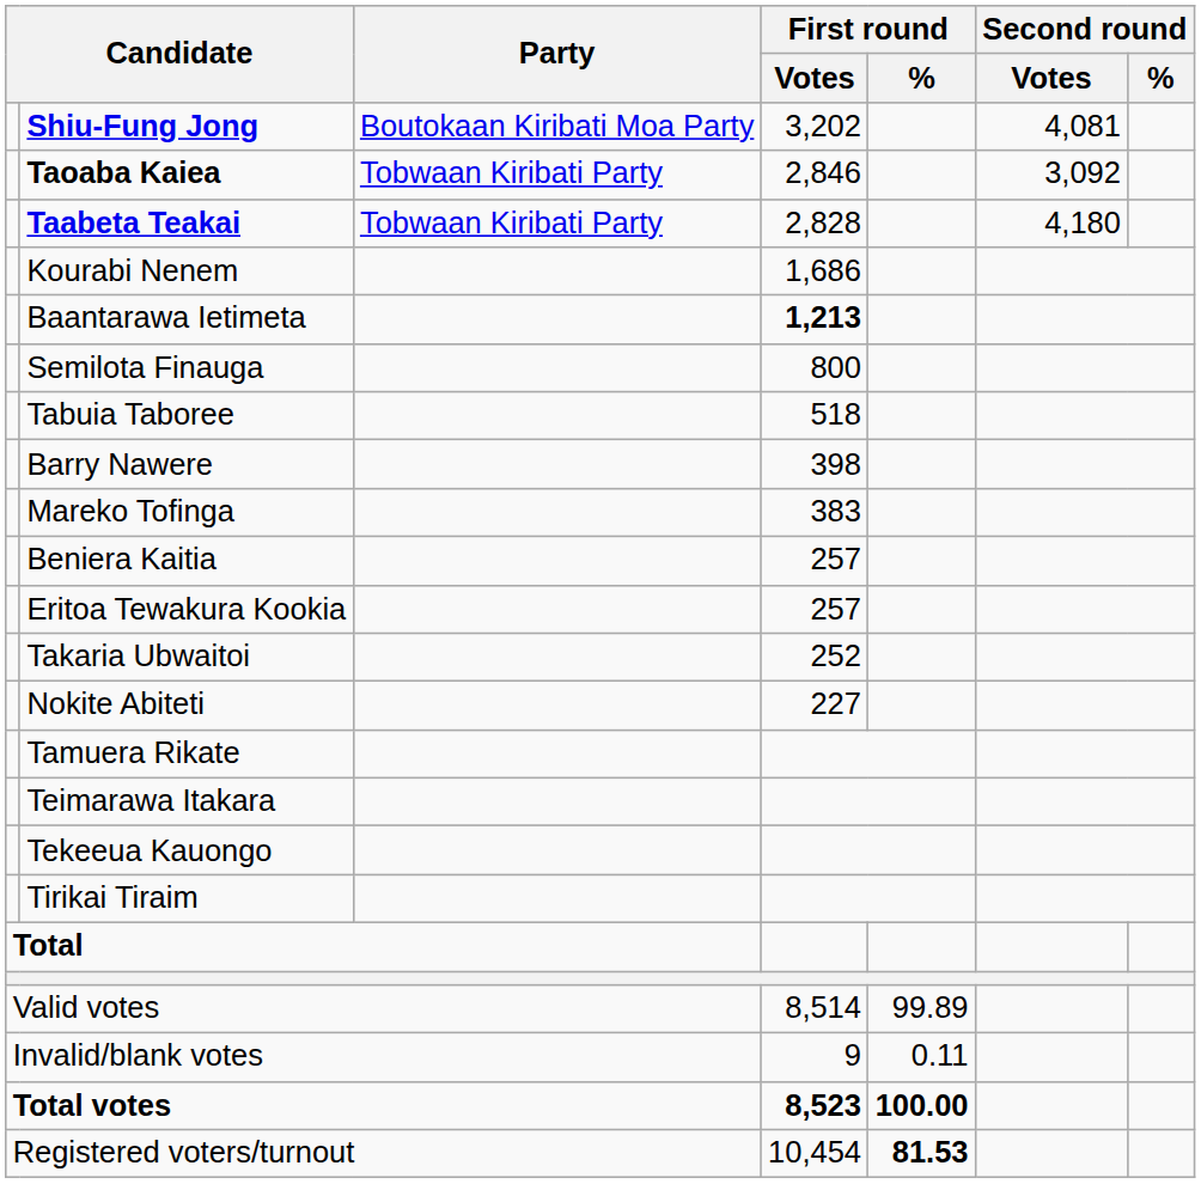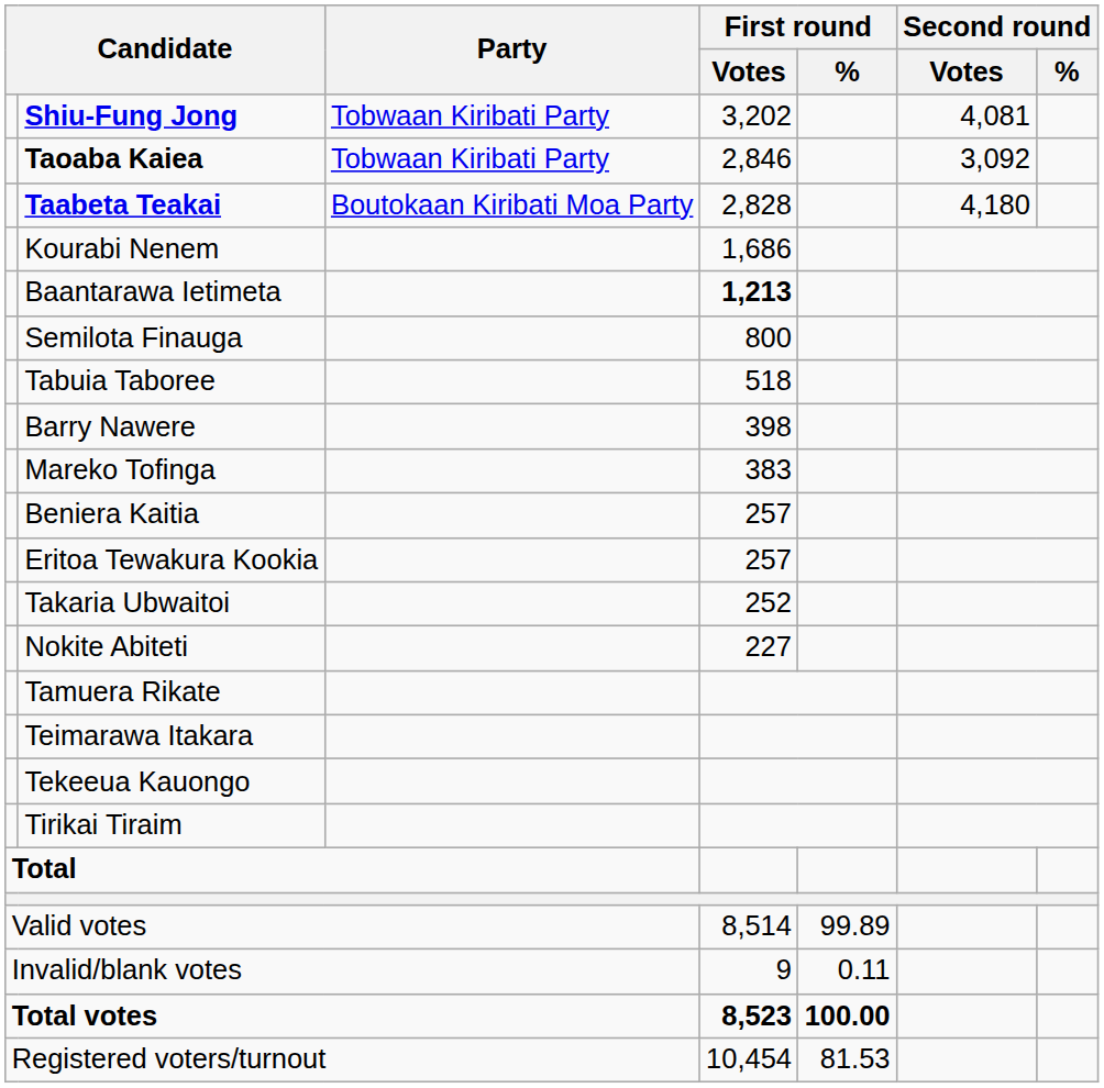 <table class=wikitable style=text-align:right>
 <tr>
 <th colspan=2 rowspan=2>Candidate</th>
 <th rowspan=2>Party</th>
 <th colspan=2>First round</th>
 <th colspan=2>Second round</th>
 </tr>
 <tr>
 <th>Votes</th>
 <th>%</th>
 <th>Votes</th>
 <th>%</th>
 </tr>
 <tr>
 <td bgcolor=></td>
 <td align=left><strong><a href='#'>Shiu-Fung Jong</a></strong></td>
-<td align=left><a href='#'>Boutokaan Kiribati Moa Party</a></td>
+<td align=left><a href='#'>Tobwaan Kiribati Party</a></td>
 <td>3,202</td>
 <td></td>
 <td>4,081</td>
 <td></td>
 </tr>
 <tr>
 <td bgcolor=></td>
 <td align=left><strong>Taoaba Kaiea</strong></td>
 <td align=left><a href='#'>Tobwaan Kiribati Party</a></td>
 <td>2,846</td>
 <td></td>
 <td>3,092</td>
 <td></td>
 </tr>
 <tr>
 <td bgcolor=></td>
 <td align=left><strong><a href='#'>Taabeta Teakai</a></strong></td>
-<td align=left><a href='#'>Tobwaan Kiribati Party</a></td>
+<td align=left><a href='#'>Boutokaan Kiribati Moa Party</a></td>
 <td>2,828</td>
 <td></td>
 <td>4,180</td>
 <td></td>
 </tr>
 <tr>
 <td></td>
 <td align=left>Kourabi Nenem</td>
 <td></td>
 <td>1,686</td>
 <td></td>
 <td align=center colspan=2></td>
 </tr>
 <tr>
 <td></td>
 <td align=left>Baantarawa Ietimeta</td>
 <td></td>
 <td><strong>1,213</strong></td>
 <td></td>
 <td align=center colspan=2></td>
 </tr>
 <tr>
 <td></td>
 <td align=left>Semilota Finauga</td>
 <td></td>
 <td>800</td>
 <td></td>
 <td colspan=2></td>
 </tr>
 <tr>
 <td></td>
 <td align=left>Tabuia Taboree</td>
 <td></td>
 <td>518</td>
 <td></td>
 <td colspan=2></td>
 </tr>
 <tr>
 <td></td>
 <td align=left>Barry Nawere</td>
 <td></td>
 <td>398</td>
 <td></td>
 <td colspan=2></td>
 </tr>
 <tr>
 <td></td>
 <td align=left>Mareko Tofinga</td>
 <td></td>
 <td>383</td>
 <td></td>
 <td colspan=2></td>
 </tr>
 <tr>
 <td></td>
 <td align=left>Beniera Kaitia</td>
 <td></td>
 <td>257</td>
 <td></td>
 <td colspan=2></td>
 </tr>
 <tr>
 <td></td>
 <td align=left>Eritoa Tewakura Kookia</td>
 <td></td>
 <td>257</td>
 <td></td>
 <td colspan=2></td>
 </tr>
 <tr>
 <td></td>
 <td align=left>Takaria Ubwaitoi</td>
 <td></td>
 <td>252</td>
 <td></td>
 <td colspan=2></td>
 </tr>
 <tr>
 <td></td>
 <td align=left>Nokite Abiteti</td>
 <td></td>
 <td>227</td>
 <td></td>
 <td colspan=2></td>
 </tr>
 <tr>
 <td></td>
 <td align=left>Tamuera Rikate</td>
 <td></td>
 <td align=center colspan=2></td>
 <td colspan=2></td>
 </tr>
 <tr>
 <td></td>
 <td align=left>Teimarawa Itakara</td>
 <td></td>
 <td align=center colspan=2></td>
 <td colspan=2></td>
 </tr>
 <tr>
 <td></td>
 <td align=left>Tekeeua Kauongo</td>
 <td></td>
 <td align=center colspan=2></td>
 <td colspan=2></td>
 </tr>
 <tr>
 <td></td>
 <td align=left>Tirikai Tiraim</td>
 <td></td>
 <td align=center colspan=2></td>
 <td colspan=2></td>
 </tr>
 <tr style="font-weight:bold">
 <td colspan=3 align=left>Total</td>
 <td></td>
 <td></td>
 <td></td>
 <td></td>
 </tr>
 <tr>
 <th colspan=7></th>
 </tr>
 <tr>
 <td colspan=3 align=left>Valid votes</td>
 <td>8,514</td>
 <td>99.89</td>
 <td></td>
 <td></td>
 </tr>
 <tr>
 <td colspan=3 align=left>Invalid/blank votes</td>
 <td>9</td>
 <td>0.11</td>
 <td></td>
 <td></td>
 </tr>
 <tr style="font-weight:bold">
 <td colspan=3 align=left>Total votes</td>
 <td>8,523</td>
 <td>100.00</td>
 <td></td>
 <td></td>
 </tr>
 <tr>
 <td colspan=3 align=left>Registered voters/turnout</td>
 <td>10,454</td>
-<td><strong>81.53</strong></td>
+<td>81.53</td>
 <td></td>
 <td></td>
 </tr>
 </table>
